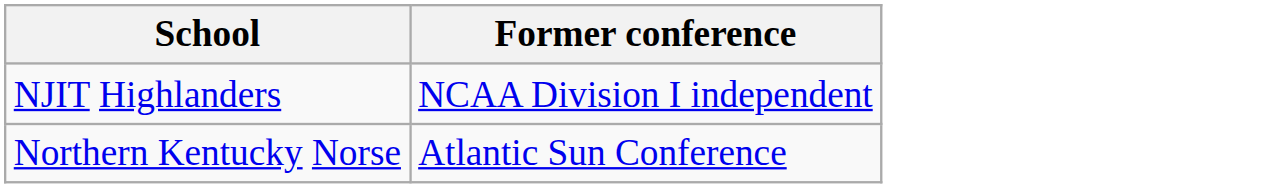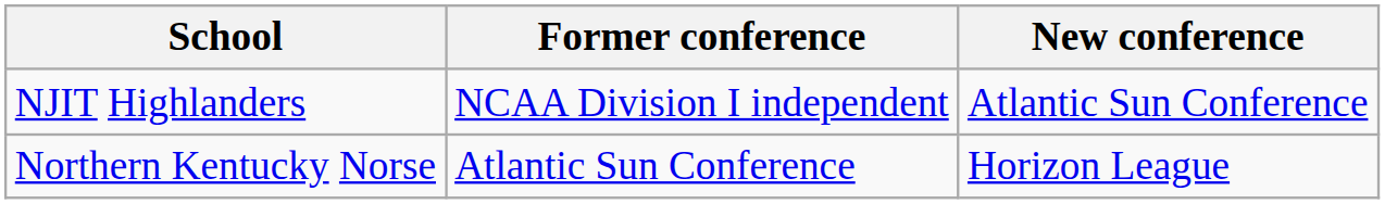 <table class="wikitable sortable">
 <tr>
 <th>School</th>
 <th>Former conference</th>
+<th>New conference</th>
 </tr>
 <tr>
 <td><a href='#'>NJIT</a>  <a href='#'>Highlanders</a></td>
 <td><a href='#'>NCAA Division I independent</a></td>
+<td><a href='#'>Atlantic Sun Conference</a></td>
 </tr>
 <tr>
 <td><a href='#'>Northern Kentucky</a> <a href='#'>Norse</a></td>
 <td><a href='#'>Atlantic Sun Conference</a></td>
+<td><a href='#'>Horizon League</a></td>
 </tr>
 </table>
